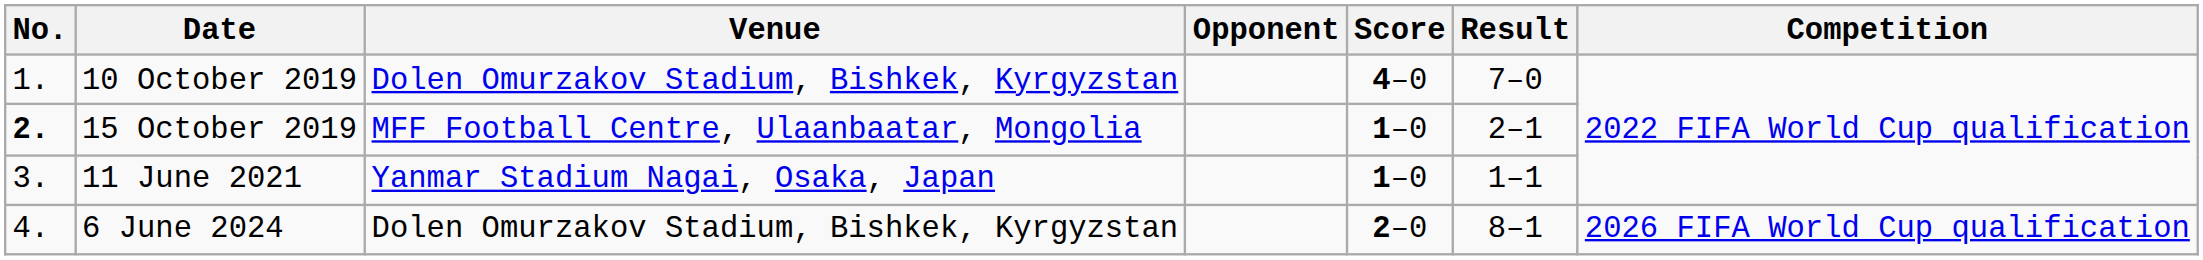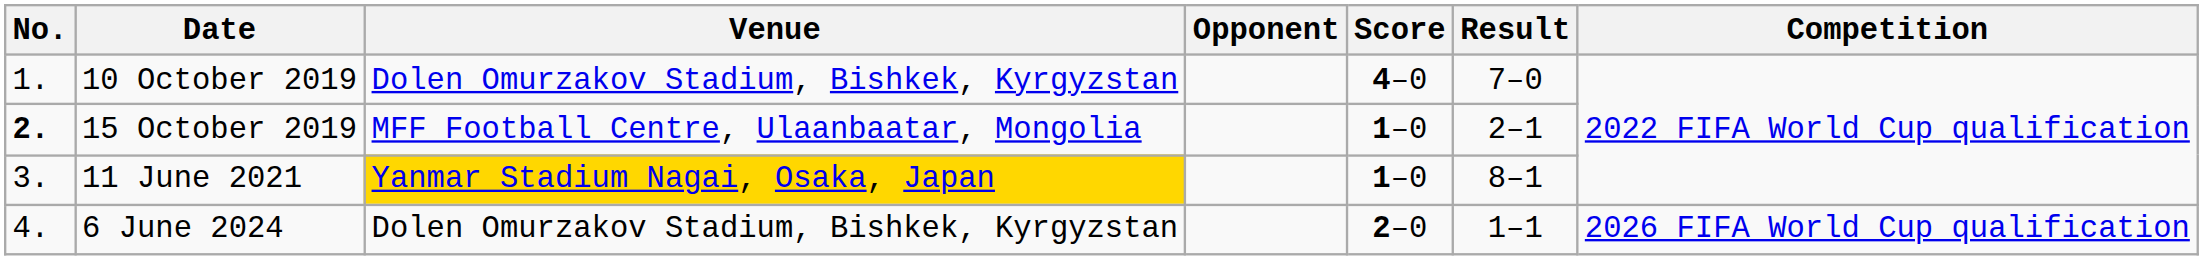 <table class="wikitable">
 <tr>
 <th>No.</th>
 <th>Date</th>
 <th>Venue</th>
 <th>Opponent</th>
 <th>Score</th>
 <th>Result</th>
 <th>Competition</th>
 </tr>
 <tr>
 <td>1.</td>
 <td>10 October 2019</td>
 <td><a href='#'>Dolen Omurzakov Stadium</a>, <a href='#'>Bishkek</a>, <a href='#'>Kyrgyzstan</a></td>
 <td></td>
 <td align=center><strong>4</strong>–0</td>
 <td align=center>7–0</td>
 <td rowspan=3><a href='#'>2022 FIFA World Cup qualification</a></td>
 </tr>
 <tr>
 <td><strong>2.</strong></td>
 <td>15 October 2019</td>
 <td><a href='#'>MFF Football Centre</a>, <a href='#'>Ulaanbaatar</a>, <a href='#'>Mongolia</a></td>
 <td></td>
 <td align=center><strong>1</strong>–0</td>
 <td align=center>2–1</td>
 </tr>
 <tr>
 <td>3.</td>
 <td>11 June 2021</td>
-<td><a href='#'>Yanmar Stadium Nagai</a>, <a href='#'>Osaka</a>, <a href='#'>Japan</a></td>
+<td style="background: gold;"><a href='#'>Yanmar Stadium Nagai</a>, <a href='#'>Osaka</a>, <a href='#'>Japan</a></td>
 <td></td>
 <td align=center><strong>1</strong>–0</td>
-<td align=center>1–1</td>
+<td align=center>8–1</td>
 </tr>
 <tr>
 <td>4.</td>
 <td>6 June 2024</td>
 <td>Dolen Omurzakov Stadium, Bishkek, Kyrgyzstan</td>
 <td></td>
 <td align=center><strong>2</strong>–0</td>
-<td align=center>8–1</td>
+<td align=center>1–1</td>
 <td><a href='#'>2026 FIFA World Cup qualification</a></td>
 </tr>
 </table>
